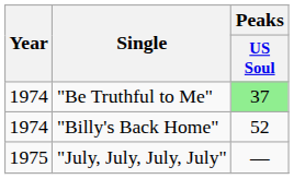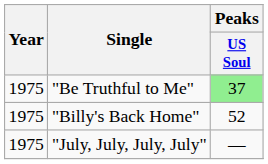 <table class="wikitable" style="text-align:center;">
 <tr>
 <th rowspan="2">Year</th>
 <th rowspan="2">Single</th>
 <th>Peaks<br></th>
 </tr>
 <tr style="font-size:smaller;">
 <th width="40"><a href='#'>US<br>Soul</a></th>
 </tr>
 <tr>
-<td>1974</td>
+<td>1975</td>
 <td align="left">"Be Truthful to Me"</td>
 <td style="background: lightgreen;">37</td>
 </tr>
 <tr>
-<td>1974</td>
+<td>1975</td>
 <td align="left">"Billy's Back Home"</td>
 <td>52</td>
 </tr>
 <tr>
 <td>1975</td>
 <td align="left">"July, July, July, July"</td>
 <td>—</td>
 </tr>
 <tr>
 </tr>
 </table>
